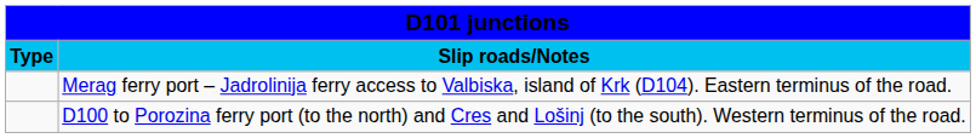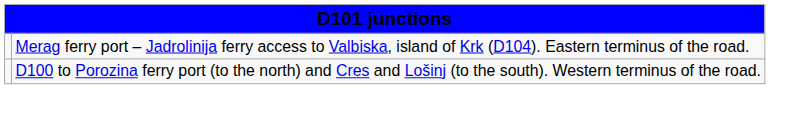 <table class="wikitable">
 <tr>
 <td colspan=2 bgcolor=blue align=center style=margin-top:15><span><big><strong>D101 junctions</strong></big></span></td>
-</tr>
-<tr>
-<td align=center bgcolor=00c0f0><strong>Type</strong></td>
-<td align=center bgcolor=00c0f0><strong>Slip roads/Notes</strong></td>
 </tr>
 <tr>
 <td></td>
 <td><a href='#'>Merag</a> ferry port – <a href='#'>Jadrolinija</a> ferry access to <a href='#'>Valbiska</a>, island of <a href='#'>Krk</a> (<a href='#'>D104</a>). Eastern terminus of the road.</td>
 </tr>
 <tr>
 <td></td>
 <td> <a href='#'>D100</a> to <a href='#'>Porozina</a> ferry port (to the north) and <a href='#'>Cres</a> and <a href='#'>Lošinj</a> (to the south). Western terminus of the road.</td>
 </tr>
 </table>
